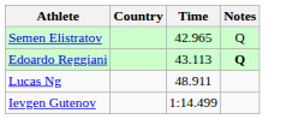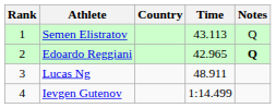 <table class="wikitable sortable" style="text-align:center">
 <tr>
+<th>Rank</th>
 <th>Athlete</th>
 <th>Country</th>
 <th>Time</th>
 <th>Notes</th>
 </tr>
 <tr bgcolor=ccffcc>
+<td>1</td>
 <td align=left><a href='#'>Semen Elistratov</a></td>
 <td align=left></td>
-<td>42.965</td>
+<td>43.113</td>
 <td>Q</td>
 </tr>
 <tr bgcolor=ccffcc>
+<td>2</td>
 <td align=left><a href='#'>Edoardo Reggiani</a></td>
 <td align=left></td>
-<td>43.113</td>
+<td>42.965</td>
 <td><strong>Q</strong></td>
 </tr>
 <tr>
+<td>3</td>
 <td align=left><a href='#'>Lucas Ng</a></td>
 <td align=left></td>
 <td>48.911</td>
 <td></td>
 </tr>
 <tr>
+<td>4</td>
 <td align=left><a href='#'>Ievgen Gutenov</a></td>
 <td align=left></td>
 <td>1:14.499</td>
 <td></td>
 </tr>
 </table>
